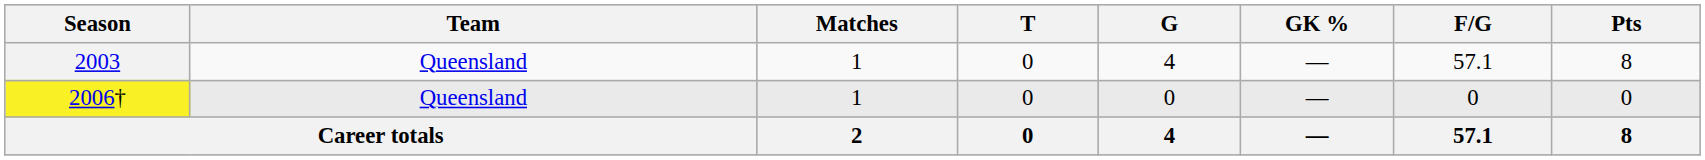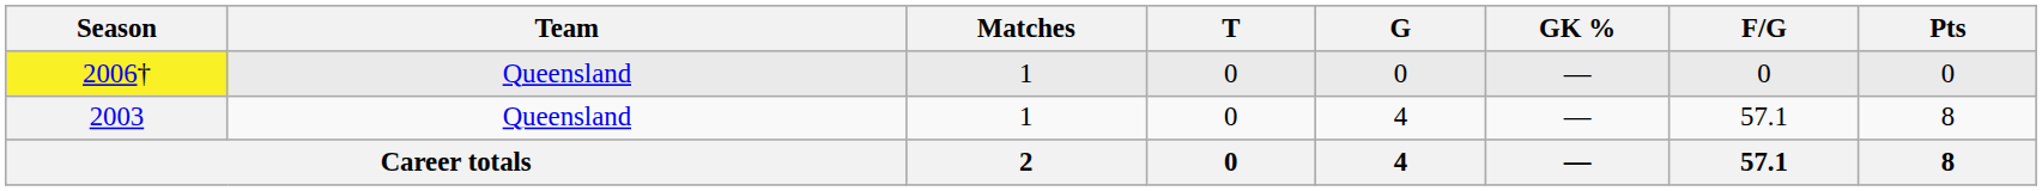 <table class="wikitable sortable"  style="font-size:90%; text-align:center; width:85%;">
 <tr>
 <th width=2%>Season</th>
 <th width=8%>Team</th>
 <th width=2%>Matches</th>
 <th width=2%>T</th>
 <th width=2%>G</th>
 <th width=2%>GK %</th>
 <th width=2%>F/G</th>
 <th width=2%>Pts</th>
 </tr>
+<tr style="background-color: #EAEAEA">
+<th scope="row" style="text-align:center;background:#f9f025; font-weight:normal"><a href='#'>2006</a>†</th>
+<td style="text-align:center;"> <a href='#'>Queensland</a></td>
+<td>1</td>
+<td>0</td>
+<td>0</td>
+<td>—</td>
+<td>0</td>
+<td>0</td>
+</tr>
 <tr>
 <th scope="row" style="text-align:center; font-weight:normal"><a href='#'>2003</a></th>
 <td style="text-align:center;"> <a href='#'>Queensland</a></td>
 <td>1</td>
 <td>0</td>
 <td>4</td>
 <td>—</td>
 <td>57.1</td>
 <td>8</td>
-</tr>
-<tr style="background-color: #EAEAEA">
-<th scope="row" style="text-align:center;background:#f9f025; font-weight:normal"><a href='#'>2006</a>†</th>
-<td style="text-align:center;"> <a href='#'>Queensland</a></td>
-<td>1</td>
-<td>0</td>
-<td>0</td>
-<td>—</td>
-<td>0</td>
-<td>0</td>
 </tr>
 <tr class="sortbottom">
 <th colspan=2>Career totals</th>
 <th>2</th>
 <th>0</th>
 <th>4</th>
 <th>—</th>
 <th>57.1</th>
 <th>8</th>
 </tr>
 </table>
